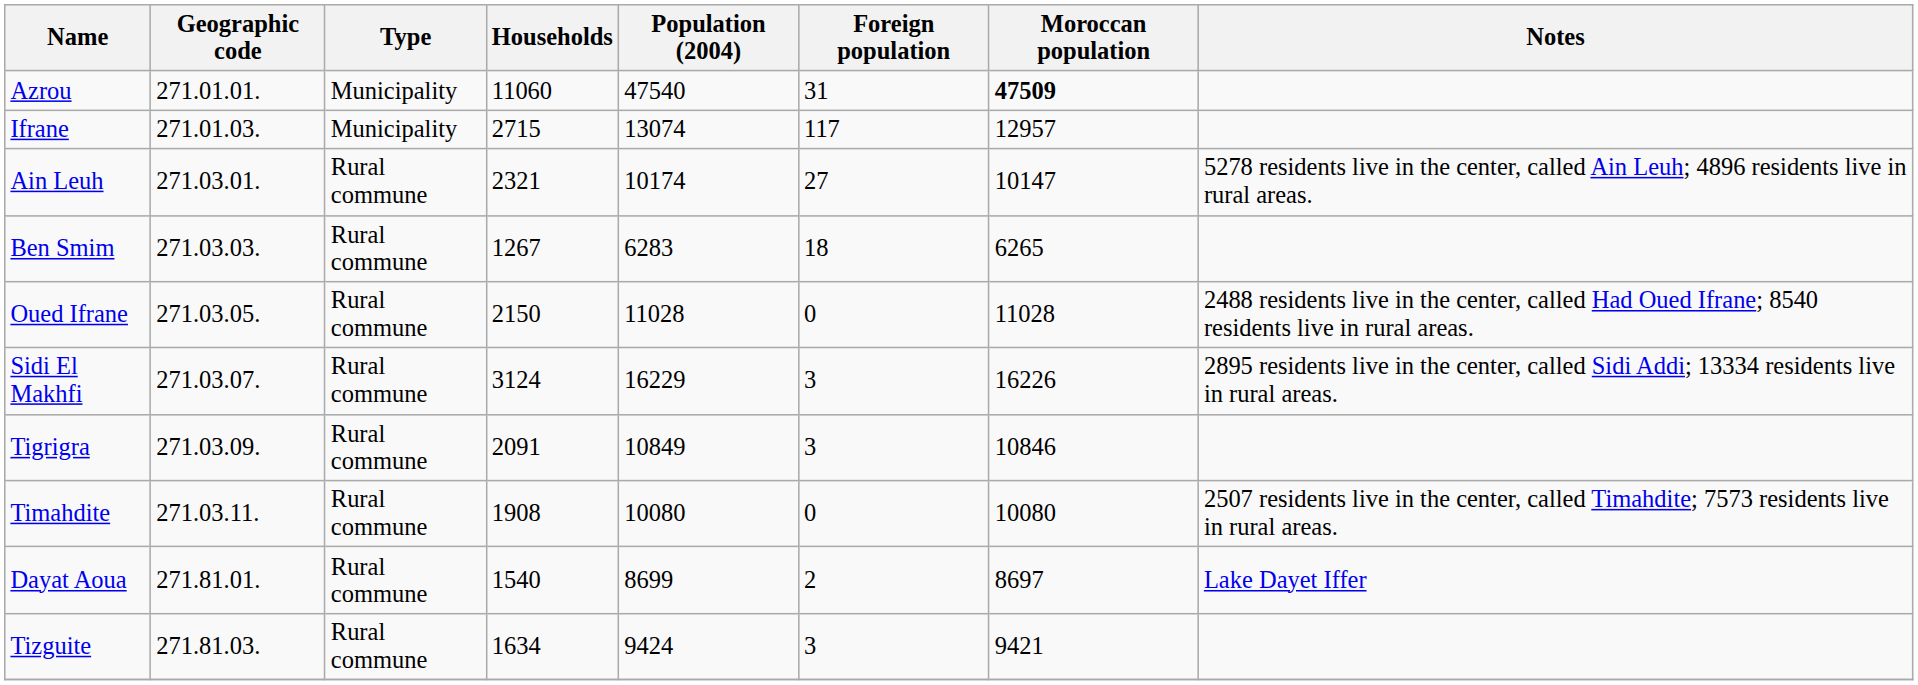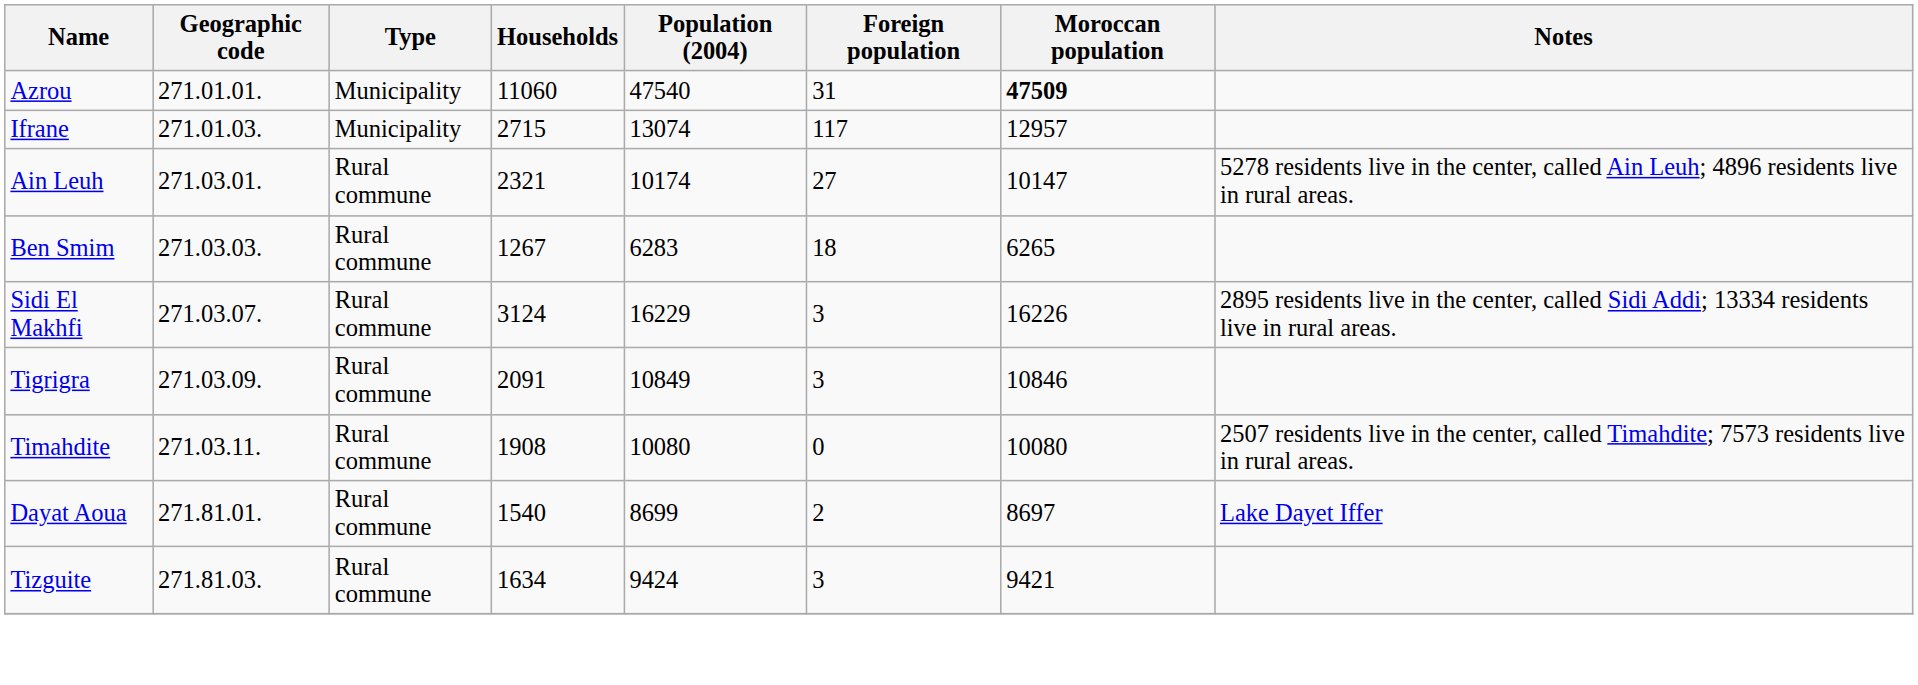 <table class="wikitable sortable">
 <tr>
 <th>Name</th>
 <th>Geographic code</th>
 <th>Type</th>
 <th>Households</th>
 <th>Population (2004)</th>
 <th>Foreign population</th>
 <th>Moroccan population</th>
 <th>Notes</th>
 </tr>
 <tr>
 <td><a href='#'>Azrou</a></td>
 <td>271.01.01.</td>
 <td>Municipality</td>
 <td>11060</td>
 <td>47540</td>
 <td>31</td>
 <td><strong>47509</strong></td>
 <td></td>
 </tr>
 <tr>
 <td><a href='#'>Ifrane</a></td>
 <td>271.01.03.</td>
 <td>Municipality</td>
 <td>2715</td>
 <td>13074</td>
 <td>117</td>
 <td>12957</td>
 <td></td>
 </tr>
 <tr>
 <td><a href='#'>Ain Leuh</a></td>
 <td>271.03.01.</td>
 <td>Rural commune</td>
 <td>2321</td>
 <td>10174</td>
 <td>27</td>
 <td>10147</td>
 <td>5278 residents live in the center, called <a href='#'>Ain Leuh</a>; 4896 residents live in rural areas.</td>
 </tr>
 <tr>
 <td><a href='#'>Ben Smim</a></td>
 <td>271.03.03.</td>
 <td>Rural commune</td>
 <td>1267</td>
 <td>6283</td>
 <td>18</td>
 <td>6265</td>
 <td></td>
-</tr>
-<tr>
-<td><a href='#'>Oued Ifrane</a></td>
-<td>271.03.05.</td>
-<td>Rural commune</td>
-<td>2150</td>
-<td>11028</td>
-<td>0</td>
-<td>11028</td>
-<td>2488 residents live in the center, called <a href='#'>Had Oued Ifrane</a>; 8540 residents live in rural areas.</td>
 </tr>
 <tr>
 <td><a href='#'>Sidi El Makhfi</a></td>
 <td>271.03.07.</td>
 <td>Rural commune</td>
 <td>3124</td>
 <td>16229</td>
 <td>3</td>
 <td>16226</td>
 <td>2895 residents live in the center, called <a href='#'>Sidi Addi</a>; 13334 residents live in rural areas.</td>
 </tr>
 <tr>
 <td><a href='#'>Tigrigra</a></td>
 <td>271.03.09.</td>
 <td>Rural commune</td>
 <td>2091</td>
 <td>10849</td>
 <td>3</td>
 <td>10846</td>
 <td></td>
 </tr>
 <tr>
 <td><a href='#'>Timahdite</a></td>
 <td>271.03.11.</td>
 <td>Rural commune</td>
 <td>1908</td>
 <td>10080</td>
 <td>0</td>
 <td>10080</td>
 <td>2507 residents live in the center, called <a href='#'>Timahdite</a>; 7573 residents live in rural areas.</td>
 </tr>
 <tr>
 <td><a href='#'>Dayat Aoua</a></td>
 <td>271.81.01.</td>
 <td>Rural commune</td>
 <td>1540</td>
 <td>8699</td>
 <td>2</td>
 <td>8697</td>
 <td><a href='#'>Lake Dayet Iffer</a></td>
 </tr>
 <tr>
 <td><a href='#'>Tizguite</a></td>
 <td>271.81.03.</td>
 <td>Rural commune</td>
 <td>1634</td>
 <td>9424</td>
 <td>3</td>
 <td>9421</td>
 <td></td>
 </tr>
 <tr>
 </tr>
 </table>
